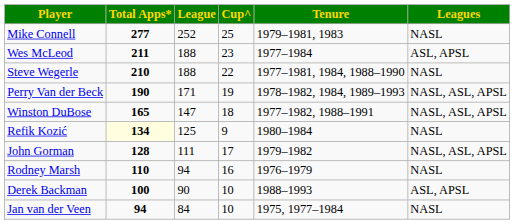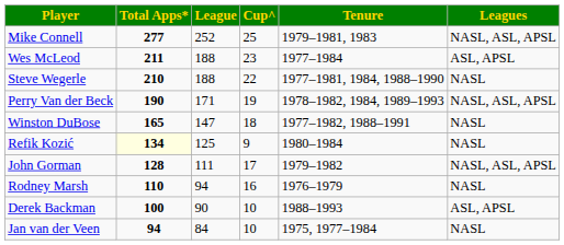 <table class="wikitable sortable">
 <tr>
 <th style="background:green; color:gold;" scope="col">Player</th>
 <th style="background:green; color:gold;" scope="col">Total Apps*</th>
 <th style="background:green; color:gold;" scope="col">League</th>
 <th style="background:green; color:gold;" scope="col">Cup^</th>
 <th style="background:green; color:gold;" scope="col">Tenure</th>
 <th style="background:green; color:gold;" scope="col">Leagues</th>
 </tr>
 <tr>
 <td align=left> <a href='#'>Mike Connell</a></td>
 <td align=center><strong>277</strong></td>
 <td>252</td>
 <td>25</td>
 <td>1979–1981, 1983</td>
-<td>NASL</td>
+<td>NASL, ASL, APSL</td>
 </tr>
 <tr>
 <td align=left> <a href='#'>Wes McLeod</a></td>
 <td align=center><strong>211</strong></td>
 <td>188</td>
 <td>23</td>
 <td>1977–1984</td>
 <td>ASL, APSL</td>
 </tr>
 <tr>
 <td align=left> <a href='#'>Steve Wegerle</a></td>
 <td align=center><strong>210</strong></td>
 <td>188</td>
 <td>22</td>
 <td>1977–1981, 1984, 1988–1990</td>
 <td>NASL</td>
 </tr>
 <tr>
 <td align=left> <a href='#'>Perry Van der Beck</a></td>
 <td align=center><strong>190</strong></td>
 <td>171</td>
 <td>19</td>
 <td>1978–1982, 1984, 1989–1993</td>
 <td>NASL, ASL, APSL</td>
 </tr>
 <tr>
 <td align=left> <a href='#'>Winston DuBose</a></td>
 <td align=center><strong>165</strong></td>
 <td>147</td>
 <td>18</td>
 <td>1977–1982, 1988–1991</td>
-<td>NASL, ASL, APSL</td>
+<td>NASL</td>
 </tr>
 <tr>
 <td align=left> <a href='#'>Refik Kozić</a></td>
 <td align=center style="background: lightyellow;"><strong>134</strong></td>
 <td>125</td>
 <td>9</td>
 <td>1980–1984</td>
 <td>NASL</td>
 </tr>
 <tr>
 <td align=left> <a href='#'>John Gorman</a></td>
 <td align=center><strong>128</strong></td>
 <td>111</td>
 <td>17</td>
 <td>1979–1982</td>
 <td>NASL, ASL, APSL</td>
 </tr>
 <tr>
 <td align=left> <a href='#'>Rodney Marsh</a></td>
 <td align=center><strong>110</strong></td>
 <td>94</td>
 <td>16</td>
 <td>1976–1979</td>
 <td>NASL</td>
 </tr>
 <tr>
 <td align=left> <a href='#'>Derek Backman</a></td>
 <td align=center><strong>100</strong></td>
 <td>90</td>
 <td>10</td>
 <td>1988–1993</td>
 <td>ASL, APSL</td>
 </tr>
 <tr>
 <td align=left> <a href='#'>Jan van der Veen</a></td>
 <td align=center><strong>94</strong></td>
 <td>84</td>
 <td>10</td>
 <td>1975, 1977–1984</td>
 <td>NASL</td>
 </tr>
 </table>
